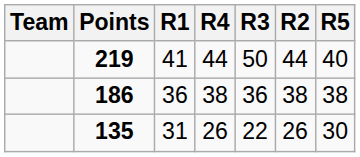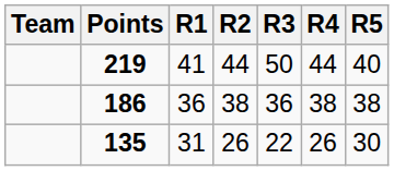 <table class=wikitable>
 <tr>
 <th>Team</th>
 <th>Points</th>
 <th>R1</th>
+<th>R2</th>
+<th>R3</th>
 <th>R4</th>
-<th>R3</th>
-<th>R2</th>
 <th>R5</th>
 </tr>
 <tr align=center>
 <td align=left ></td>
 <td><strong>219</strong></td>
 <td>41</td>
 <td>44</td>
 <td>50</td>
 <td>44</td>
 <td>40</td>
 </tr>
 <tr align=center>
 <td align=left></td>
 <td><strong>186</strong></td>
 <td>36</td>
 <td>38</td>
 <td>36</td>
 <td>38</td>
 <td>38</td>
 </tr>
 <tr align=center>
 <td align=left></td>
 <td><strong>135</strong></td>
 <td>31</td>
 <td>26</td>
 <td>22</td>
 <td>26</td>
 <td>30</td>
 </tr>
 </table>
